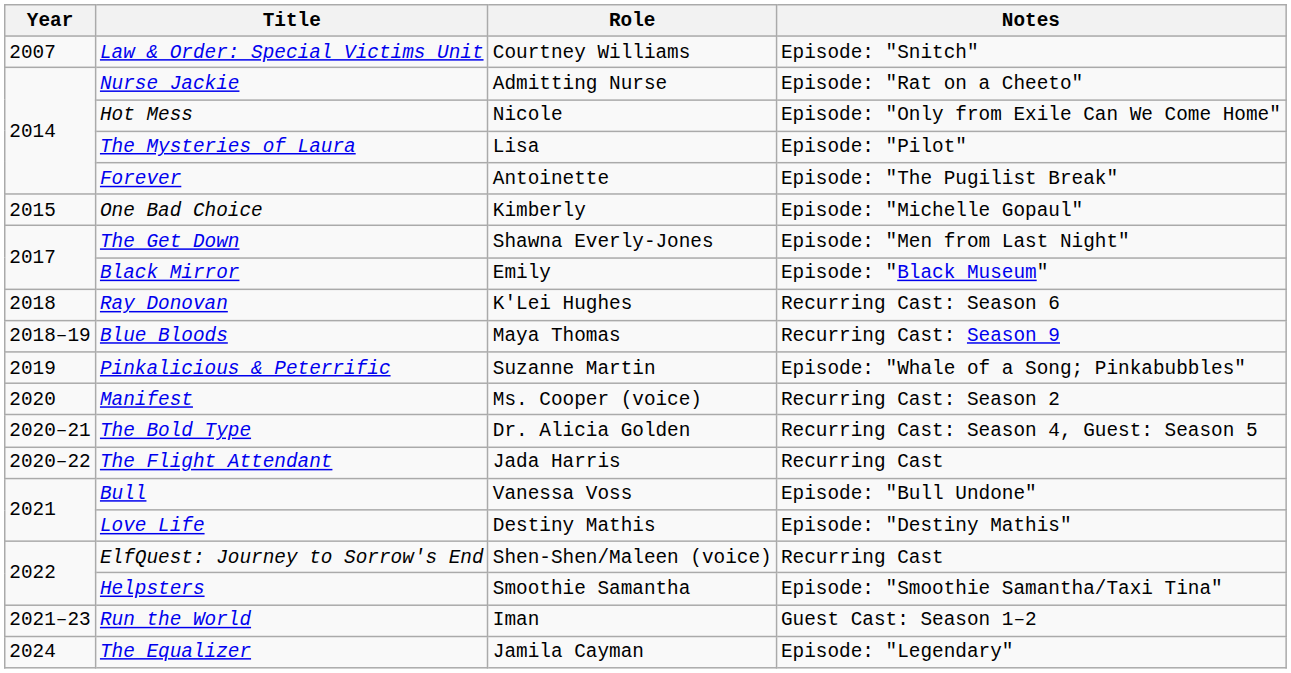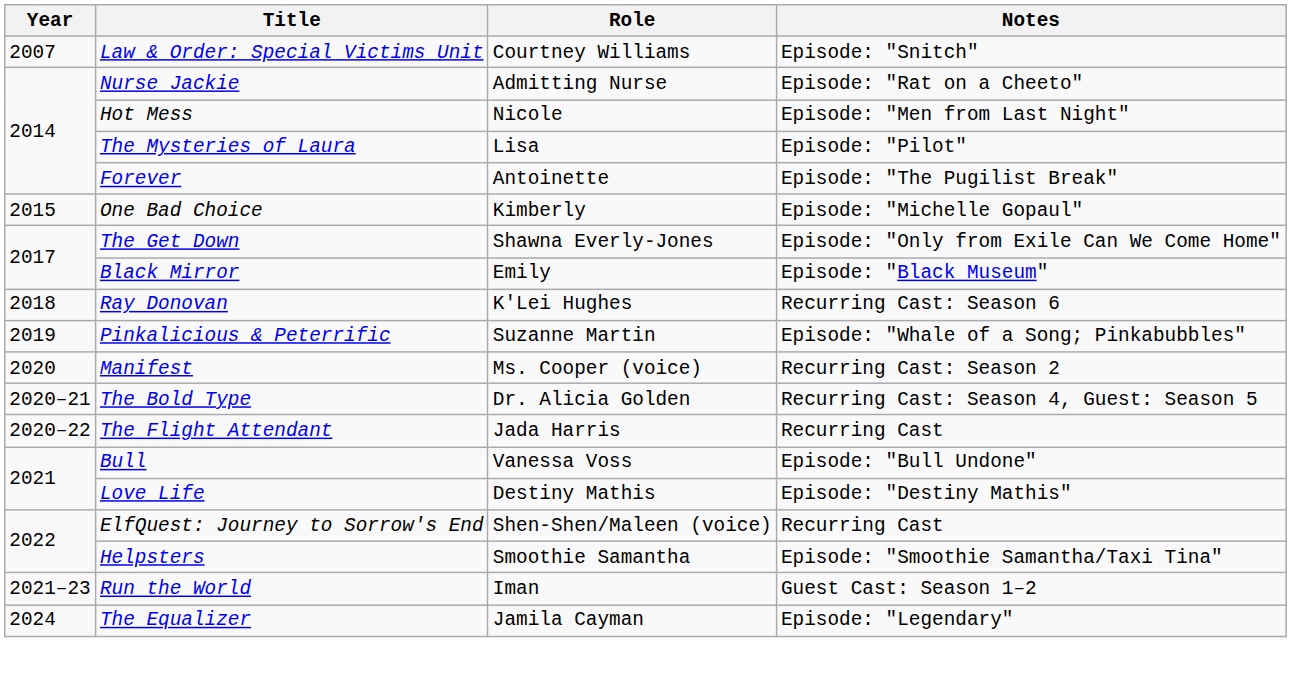 <table class="wikitable sortable">
 <tr>
 <th>Year</th>
 <th>Title</th>
 <th>Role</th>
 <th>Notes</th>
 </tr>
 <tr>
 <td>2007</td>
 <td><em><a href='#'>Law & Order: Special Victims Unit</a></em></td>
 <td>Courtney Williams</td>
 <td>Episode: "Snitch"</td>
 </tr>
 <tr>
 <td rowspan="4">2014</td>
 <td><em><a href='#'>Nurse Jackie</a></em></td>
 <td>Admitting Nurse</td>
 <td>Episode: "Rat on a Cheeto"</td>
 </tr>
 <tr>
 <td><em>Hot Mess</em></td>
 <td>Nicole</td>
-<td>Episode: "Only from Exile Can We Come Home"</td>
+<td>Episode: "Men from Last Night"</td>
 </tr>
 <tr>
 <td><em><a href='#'>The Mysteries of Laura</a></em></td>
 <td>Lisa</td>
 <td>Episode: "Pilot"</td>
 </tr>
 <tr>
 <td><em><a href='#'>Forever</a></em></td>
 <td>Antoinette</td>
 <td>Episode: "The Pugilist Break"</td>
 </tr>
 <tr>
 <td>2015</td>
 <td><em>One Bad Choice</em></td>
 <td>Kimberly</td>
 <td>Episode: "Michelle Gopaul"</td>
 </tr>
 <tr>
 <td rowspan="2">2017</td>
 <td><em><a href='#'>The Get Down</a></em></td>
 <td>Shawna Everly-Jones</td>
-<td>Episode: "Men from Last Night"</td>
+<td>Episode: "Only from Exile Can We Come Home"</td>
 </tr>
 <tr>
 <td><em><a href='#'>Black Mirror</a></em></td>
 <td>Emily</td>
 <td>Episode: "<a href='#'>Black Museum</a>"</td>
 </tr>
 <tr>
 <td>2018</td>
 <td><em><a href='#'>Ray Donovan</a></em></td>
 <td>K'Lei Hughes</td>
 <td>Recurring Cast: Season 6</td>
-</tr>
-<tr>
-<td>2018–19</td>
-<td><em><a href='#'>Blue Bloods</a></em></td>
-<td>Maya Thomas</td>
-<td>Recurring Cast: <a href='#'>Season 9</a></td>
 </tr>
 <tr>
 <td>2019</td>
 <td><em><a href='#'>Pinkalicious & Peterrific</a></em></td>
 <td>Suzanne Martin</td>
 <td>Episode: "Whale of a Song; Pinkabubbles"</td>
 </tr>
 <tr>
 <td>2020</td>
 <td><em><a href='#'>Manifest</a></em></td>
 <td>Ms. Cooper (voice)</td>
 <td>Recurring Cast: Season 2</td>
 </tr>
 <tr>
 <td>2020–21</td>
 <td><em><a href='#'>The Bold Type</a></em></td>
 <td>Dr. Alicia Golden</td>
 <td>Recurring Cast: Season 4, Guest: Season 5</td>
 </tr>
 <tr>
 <td>2020–22</td>
 <td><em><a href='#'>The Flight Attendant</a></em></td>
 <td>Jada Harris</td>
 <td>Recurring Cast</td>
 </tr>
 <tr>
 <td rowspan="2">2021</td>
 <td><em><a href='#'>Bull</a></em></td>
 <td>Vanessa Voss</td>
 <td>Episode: "Bull Undone"</td>
 </tr>
 <tr>
 <td><em><a href='#'>Love Life</a></em></td>
 <td>Destiny Mathis</td>
 <td>Episode: "Destiny Mathis"</td>
 </tr>
 <tr>
 <td rowspan="2">2022</td>
 <td><em>ElfQuest: Journey to Sorrow's End</em></td>
 <td>Shen-Shen/Maleen (voice)</td>
 <td>Recurring Cast</td>
 </tr>
 <tr>
 <td><em><a href='#'>Helpsters</a></em></td>
 <td>Smoothie Samantha</td>
 <td>Episode: "Smoothie Samantha/Taxi Tina"</td>
 </tr>
 <tr>
 <td>2021–23</td>
 <td><em><a href='#'>Run the World</a></em></td>
 <td>Iman</td>
 <td>Guest Cast: Season 1–2</td>
 </tr>
 <tr>
 <td>2024</td>
 <td><em><a href='#'>The Equalizer</a></em></td>
 <td>Jamila Cayman</td>
 <td>Episode: "Legendary"</td>
 </tr>
 </table>
